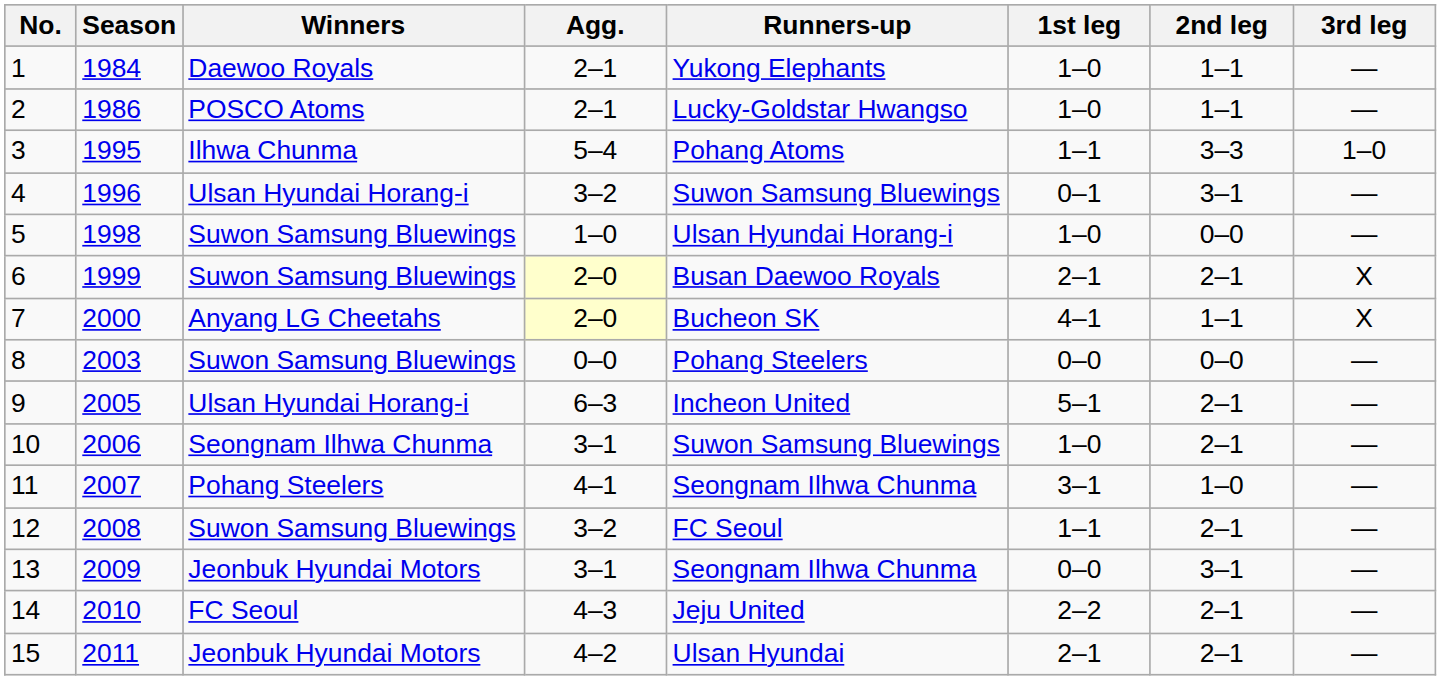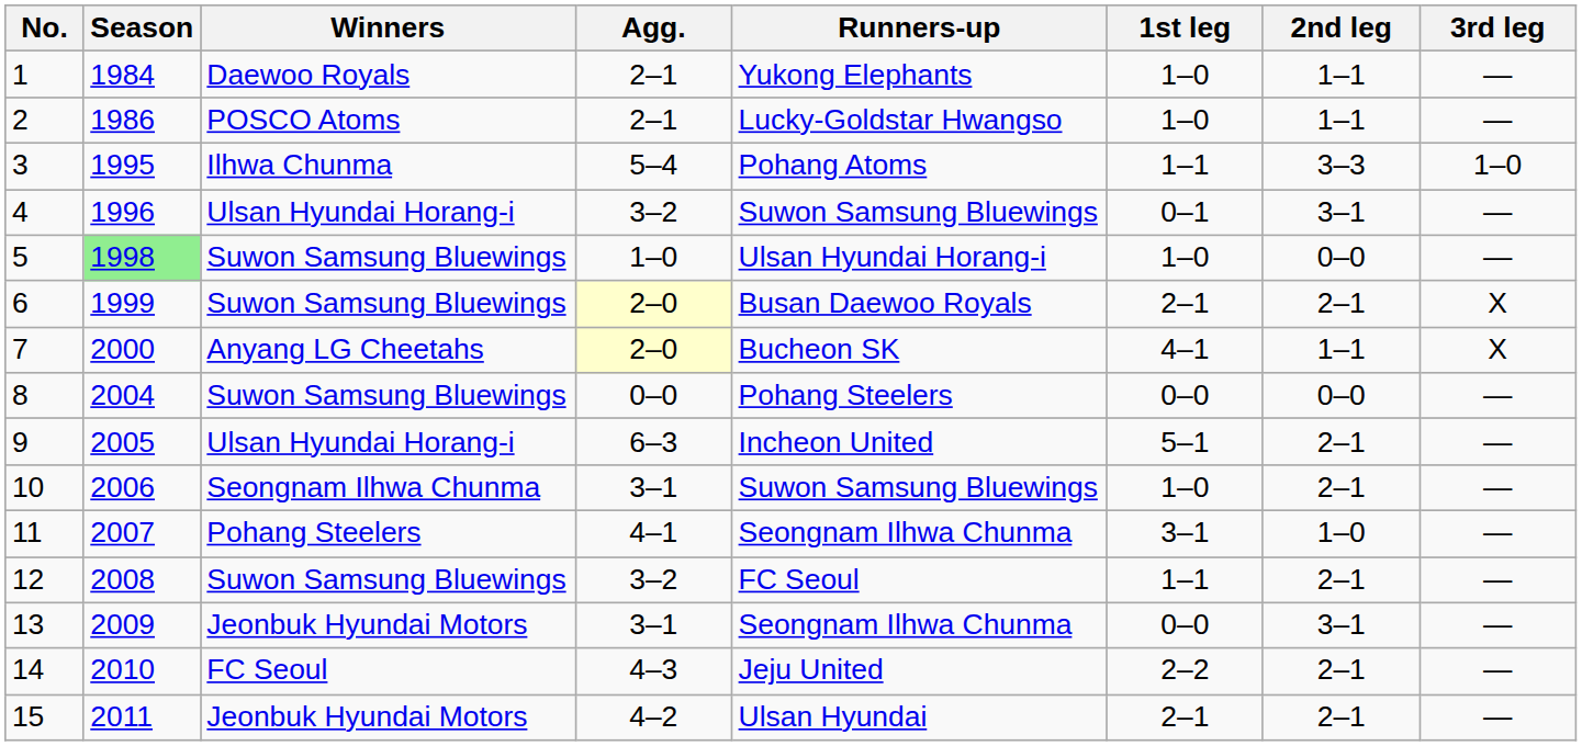 <table class="wikitable" style="text-align:center;">
 <tr>
 <th width="5%">No.</th>
 <th width="7%">Season</th>
 <th width="24%">Winners</th>
 <th width="10%">Agg.</th>
 <th width="24%">Runners-up</th>
 <th width="10%">1st leg</th>
 <th width="10%">2nd leg</th>
 <th width="10%">3rd leg</th>
 </tr>
 <tr>
 <td align="left">1</td>
 <td align="left"><a href='#'>1984</a></td>
 <td align="left"><a href='#'>Daewoo Royals</a></td>
 <td>2–1</td>
 <td align="left"><a href='#'>Yukong Elephants</a></td>
 <td>1–0</td>
 <td>1–1</td>
 <td>—</td>
 </tr>
 <tr>
 <td align="left">2</td>
 <td align="left"><a href='#'>1986</a></td>
 <td align="left"><a href='#'>POSCO Atoms</a></td>
 <td>2–1</td>
 <td align="left"><a href='#'>Lucky-Goldstar Hwangso</a></td>
 <td>1–0</td>
 <td>1–1</td>
 <td>—</td>
 </tr>
 <tr>
 <td align="left">3</td>
 <td align="left"><a href='#'>1995</a></td>
 <td align="left"><a href='#'>Ilhwa Chunma</a></td>
 <td>5–4</td>
 <td align="left"><a href='#'>Pohang Atoms</a></td>
 <td>1–1</td>
 <td>3–3</td>
 <td>1–0 </td>
 </tr>
 <tr>
 <td align="left">4</td>
 <td align="left"><a href='#'>1996</a></td>
 <td align="left"><a href='#'>Ulsan Hyundai Horang-i</a></td>
 <td>3–2</td>
 <td align="left"><a href='#'>Suwon Samsung Bluewings</a></td>
 <td>0–1</td>
 <td>3–1</td>
 <td>—</td>
 </tr>
 <tr>
 <td align="left">5</td>
-<td align="left"><a href='#'>1998</a></td>
+<td align="left" style="background: lightgreen;"><a href='#'>1998</a></td>
 <td align="left"><a href='#'>Suwon Samsung Bluewings</a></td>
 <td>1–0</td>
 <td align="left"><a href='#'>Ulsan Hyundai Horang-i</a></td>
 <td>1–0</td>
 <td>0–0</td>
 <td>—</td>
 </tr>
 <tr>
 <td align="left">6</td>
 <td align="left"><a href='#'>1999</a></td>
 <td align="left"><a href='#'>Suwon Samsung Bluewings</a></td>
 <td bgcolor="#ffffcc">2–0</td>
 <td align="left"><a href='#'>Busan Daewoo Royals</a></td>
 <td>2–1</td>
 <td>2–1 </td>
 <td>X</td>
 </tr>
 <tr>
 <td align="left">7</td>
 <td align="left"><a href='#'>2000</a></td>
 <td align="left"><a href='#'>Anyang LG Cheetahs</a></td>
 <td bgcolor="#ffffcc">2–0</td>
 <td align="left"><a href='#'>Bucheon SK</a></td>
 <td>4–1</td>
 <td>1–1 </td>
 <td>X</td>
 </tr>
 <tr>
 <td align="left">8</td>
-<td align="left"><a href='#'>2003</a></td>
+<td align="left"><a href='#'>2004</a></td>
 <td align="left"><a href='#'>Suwon Samsung Bluewings</a></td>
 <td>0–0 </td>
 <td align="left"><a href='#'>Pohang Steelers</a></td>
 <td>0–0</td>
 <td>0–0 </td>
 <td>—</td>
 </tr>
 <tr>
 <td align="left">9</td>
 <td align="left"><a href='#'>2005</a></td>
 <td align="left"><a href='#'>Ulsan Hyundai Horang-i</a></td>
 <td>6–3</td>
 <td align="left"><a href='#'>Incheon United</a></td>
 <td>5–1</td>
 <td>2–1</td>
 <td>—</td>
 </tr>
 <tr>
 <td align="left">10</td>
 <td align="left"><a href='#'>2006</a></td>
 <td align="left"><a href='#'>Seongnam Ilhwa Chunma</a></td>
 <td>3–1</td>
 <td align="left"><a href='#'>Suwon Samsung Bluewings</a></td>
 <td>1–0</td>
 <td>2–1</td>
 <td>—</td>
 </tr>
 <tr>
 <td align="left">11</td>
 <td align="left"><a href='#'>2007</a></td>
 <td align="left"><a href='#'>Pohang Steelers</a></td>
 <td>4–1</td>
 <td align="left"><a href='#'>Seongnam Ilhwa Chunma</a></td>
 <td>3–1</td>
 <td>1–0</td>
 <td>—</td>
 </tr>
 <tr>
 <td align="left">12</td>
 <td align="left"><a href='#'>2008</a></td>
 <td align="left"><a href='#'>Suwon Samsung Bluewings</a></td>
 <td>3–2</td>
 <td align="left"><a href='#'>FC Seoul</a></td>
 <td>1–1</td>
 <td>2–1</td>
 <td>—</td>
 </tr>
 <tr>
 <td align="left">13</td>
 <td align="left"><a href='#'>2009</a></td>
 <td align="left"><a href='#'>Jeonbuk Hyundai Motors</a></td>
 <td>3–1</td>
 <td align="left"><a href='#'>Seongnam Ilhwa Chunma</a></td>
 <td>0–0</td>
 <td>3–1</td>
 <td>—</td>
 </tr>
 <tr>
 <td align="left">14</td>
 <td align="left"><a href='#'>2010</a></td>
 <td align="left"><a href='#'>FC Seoul</a></td>
 <td>4–3</td>
 <td align="left"><a href='#'>Jeju United</a></td>
 <td>2–2</td>
 <td>2–1</td>
 <td>—</td>
 </tr>
 <tr>
 <td align="left">15</td>
 <td align="left"><a href='#'>2011</a></td>
 <td align="left"><a href='#'>Jeonbuk Hyundai Motors</a></td>
 <td>4–2</td>
 <td align="left"><a href='#'>Ulsan Hyundai</a></td>
 <td>2–1</td>
 <td>2–1</td>
 <td>—</td>
 </tr>
 </table>
